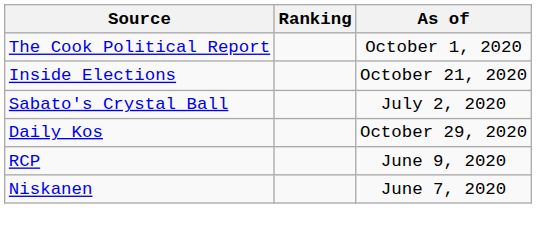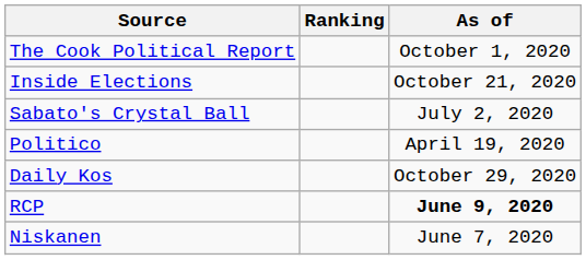 <table class="wikitable" style="text-align:center">
 <tr>
 <th>Source</th>
 <th>Ranking</th>
 <th>As of</th>
 </tr>
 <tr>
 <td align=left><a href='#'>The Cook Political Report</a></td>
 <td></td>
 <td>October 1, 2020</td>
 </tr>
 <tr>
 <td align=left><a href='#'>Inside Elections</a></td>
 <td></td>
 <td>October 21, 2020</td>
 </tr>
 <tr>
 <td align=left><a href='#'>Sabato's Crystal Ball</a></td>
 <td></td>
 <td>July 2, 2020</td>
 </tr>
 <tr>
+<td align="left"><a href='#'>Politico</a></td>
+<td></td>
+<td>April 19, 2020</td>
+</tr>
+<tr>
 <td align="left"><a href='#'>Daily Kos</a></td>
 <td></td>
 <td>October 29, 2020</td>
 </tr>
 <tr>
 <td align="left"><a href='#'>RCP</a></td>
 <td></td>
-<td>June 9, 2020</td>
+<td><strong>June 9, 2020</strong></td>
 </tr>
 <tr>
 <td align="left"><a href='#'>Niskanen</a></td>
 <td></td>
 <td>June 7, 2020</td>
 </tr>
 </table>
